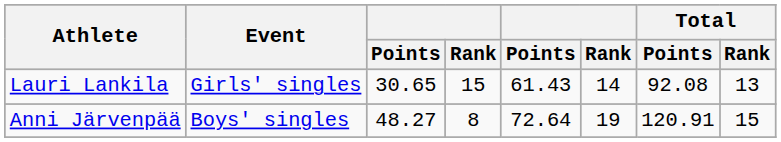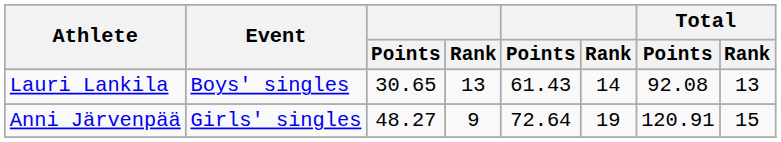 <table class="wikitable" style="font-size:90%">
 <tr>
 <th rowspan="2">Athlete</th>
 <th rowspan="2">Event</th>
 <th colspan="2"></th>
 <th colspan="2"></th>
 <th colspan="2">Total</th>
 </tr>
 <tr style="font-size:95%">
 <th>Points</th>
 <th>Rank</th>
 <th>Points</th>
 <th>Rank</th>
 <th>Points</th>
 <th>Rank</th>
 </tr>
 <tr align=center>
 <td align=left><a href='#'>Lauri Lankila</a></td>
-<td align=left><a href='#'>Girls' singles</a></td>
+<td align=left><a href='#'>Boys' singles</a></td>
 <td>30.65</td>
-<td>15</td>
+<td>13</td>
 <td>61.43</td>
 <td>14</td>
 <td>92.08</td>
 <td>13</td>
 </tr>
 <tr align=center>
 <td align=left><a href='#'>Anni Järvenpää</a></td>
-<td align=left><a href='#'>Boys' singles</a></td>
+<td align=left><a href='#'>Girls' singles</a></td>
 <td>48.27</td>
-<td>8</td>
+<td>9</td>
 <td>72.64</td>
 <td>19</td>
 <td>120.91</td>
 <td>15</td>
 </tr>
 </table>
